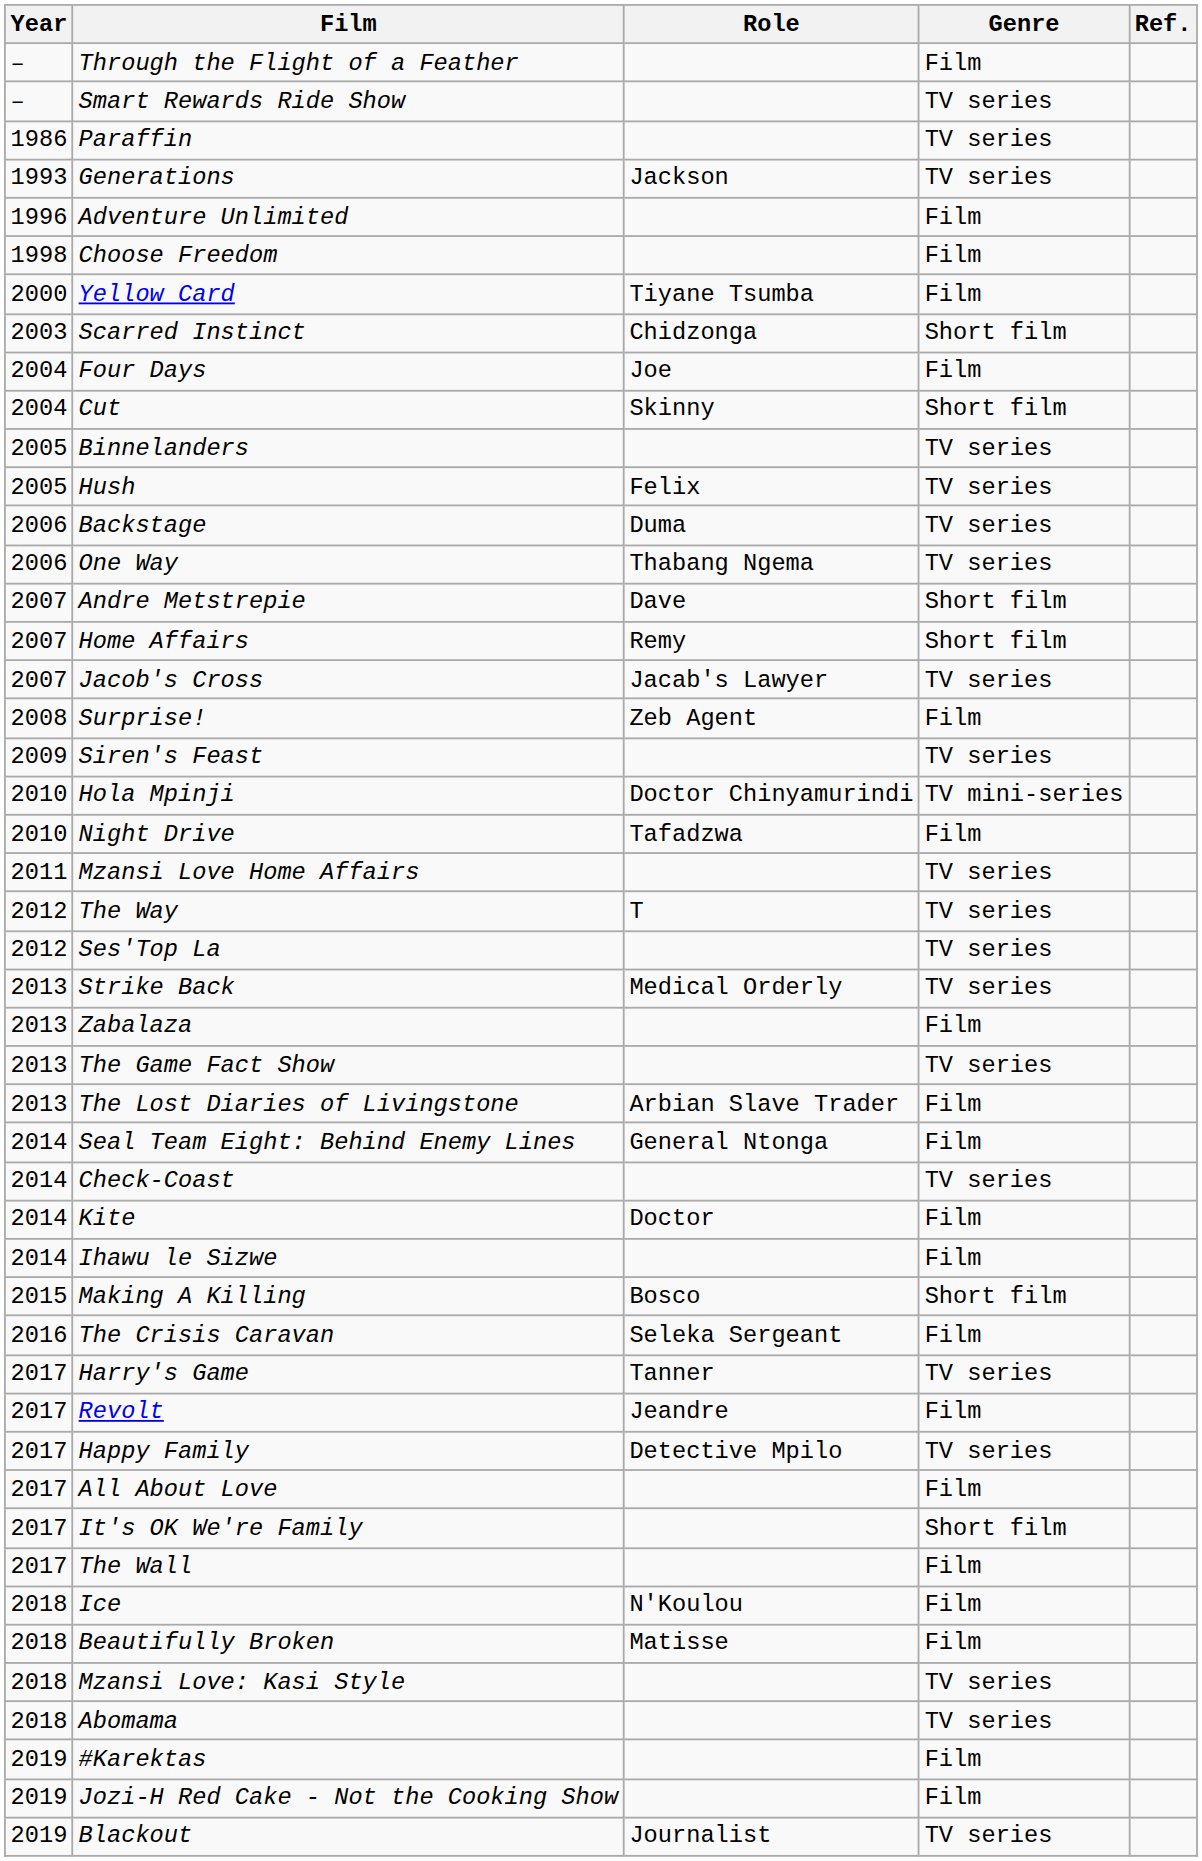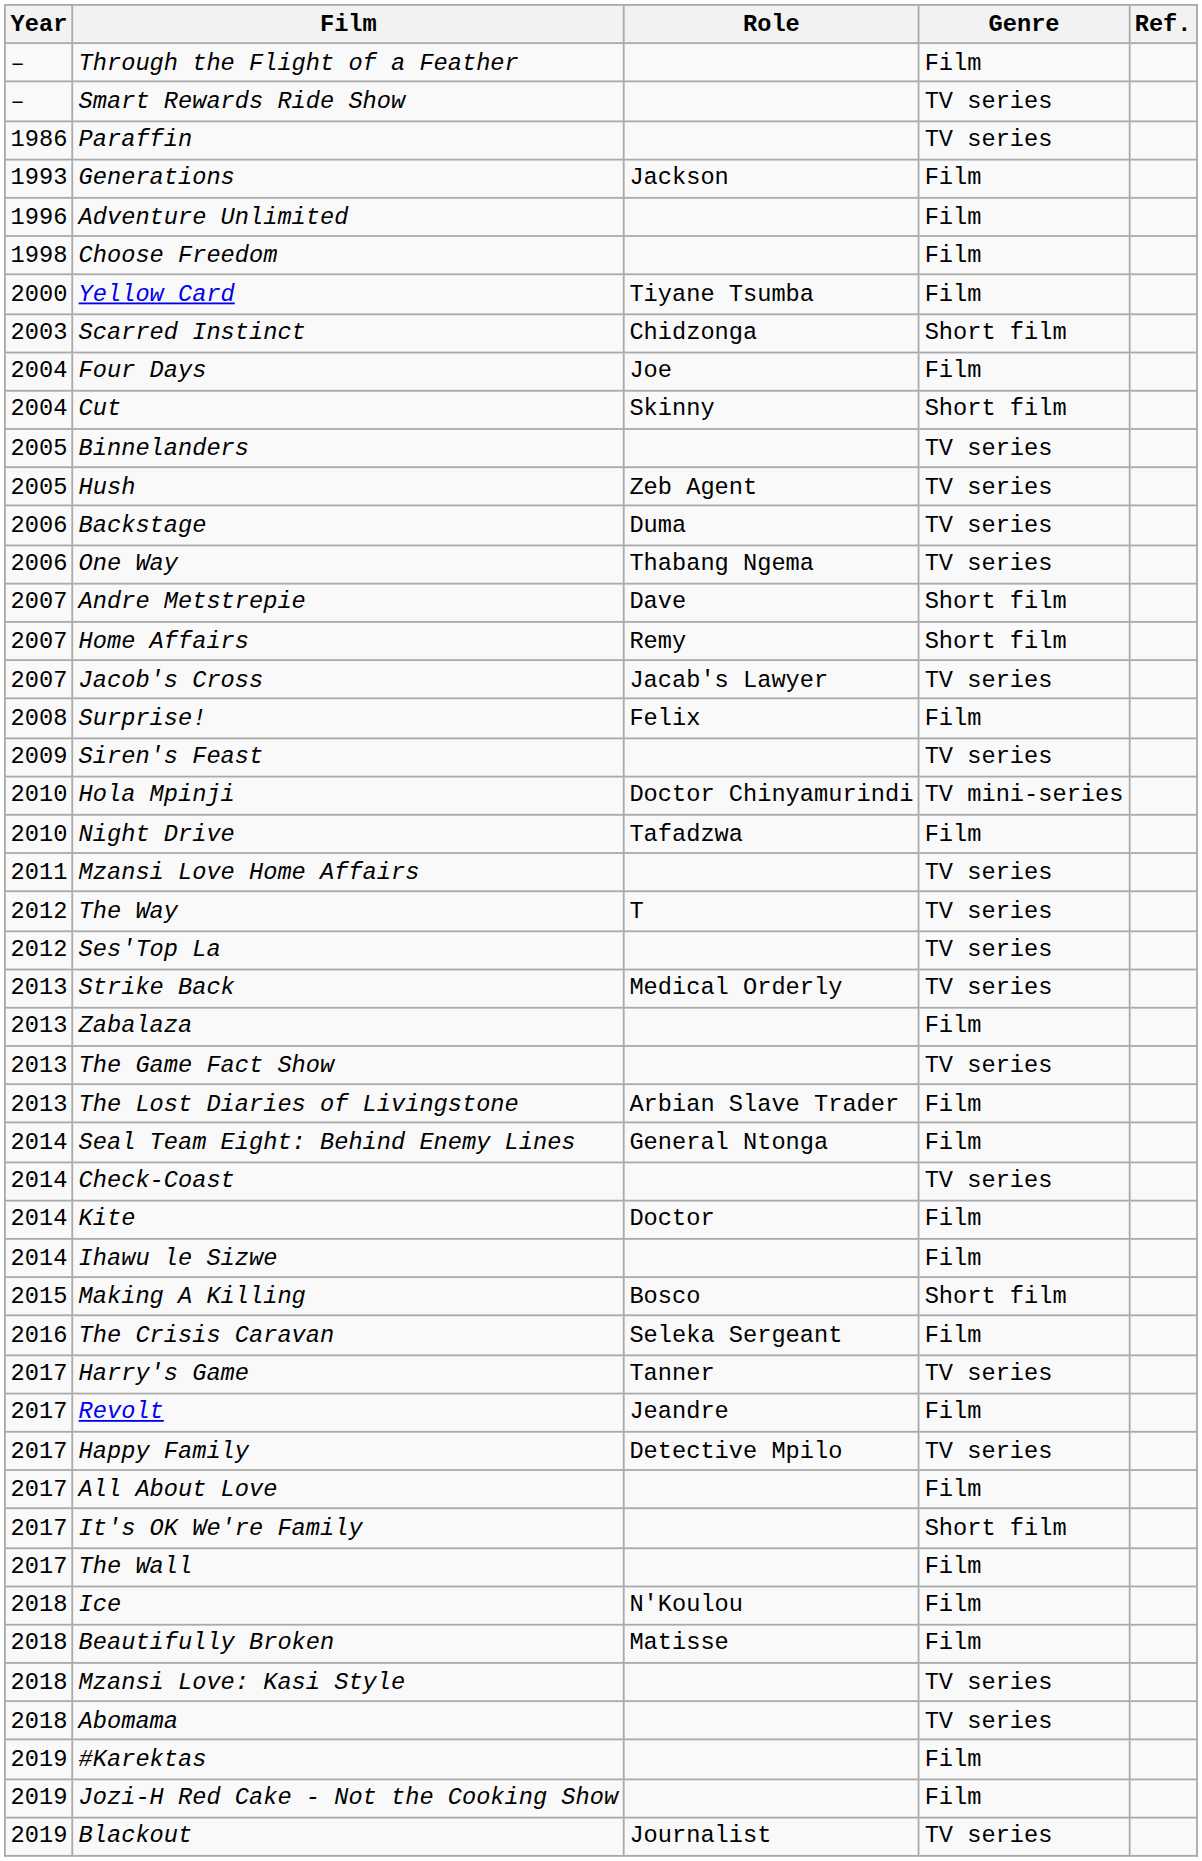 <table class="wikitable">
 <tr>
 <th>Year</th>
 <th>Film</th>
 <th>Role</th>
 <th>Genre</th>
 <th>Ref.</th>
 </tr>
 <tr>
 <td>–</td>
 <td><em>Through the Flight of a Feather</em></td>
 <td></td>
 <td>Film</td>
 <td></td>
 </tr>
 <tr>
 <td>–</td>
 <td><em>Smart Rewards Ride Show</em></td>
 <td></td>
 <td>TV series</td>
 <td></td>
 </tr>
 <tr>
 <td>1986</td>
 <td><em>Paraffin</em></td>
 <td></td>
 <td>TV series</td>
 <td></td>
 </tr>
 <tr>
 <td>1993</td>
 <td><em>Generations</em></td>
 <td>Jackson</td>
-<td>TV series</td>
+<td>Film</td>
 <td></td>
 </tr>
 <tr>
 <td>1996</td>
 <td><em>Adventure Unlimited</em></td>
 <td></td>
 <td>Film</td>
 <td></td>
 </tr>
 <tr>
 <td>1998</td>
 <td><em>Choose Freedom</em></td>
 <td></td>
 <td>Film</td>
 <td></td>
 </tr>
 <tr>
 <td>2000</td>
 <td><em><a href='#'>Yellow Card</a></em></td>
 <td>Tiyane Tsumba</td>
 <td>Film</td>
 <td></td>
 </tr>
 <tr>
 <td>2003</td>
 <td><em>Scarred Instinct</em></td>
 <td>Chidzonga</td>
 <td>Short film</td>
 <td></td>
 </tr>
 <tr>
 <td>2004</td>
 <td><em>Four Days</em></td>
 <td>Joe</td>
 <td>Film</td>
 <td></td>
 </tr>
 <tr>
 <td>2004</td>
 <td><em>Cut</em></td>
 <td>Skinny</td>
 <td>Short film</td>
 <td></td>
 </tr>
 <tr>
 <td>2005</td>
 <td><em>Binnelanders</em></td>
 <td></td>
 <td>TV series</td>
 <td></td>
 </tr>
 <tr>
 <td>2005</td>
 <td><em>Hush</em></td>
-<td>Felix</td>
+<td>Zeb Agent</td>
 <td>TV series</td>
 <td></td>
 </tr>
 <tr>
 <td>2006</td>
 <td><em>Backstage</em></td>
 <td>Duma</td>
 <td>TV series</td>
 <td></td>
 </tr>
 <tr>
 <td>2006</td>
 <td><em>One Way</em></td>
 <td>Thabang Ngema</td>
 <td>TV series</td>
 <td></td>
 </tr>
 <tr>
 <td>2007</td>
 <td><em>Andre Metstrepie</em></td>
 <td>Dave</td>
 <td>Short film</td>
 <td></td>
 </tr>
 <tr>
 <td>2007</td>
 <td><em>Home Affairs</em></td>
 <td>Remy</td>
 <td>Short film</td>
 <td></td>
 </tr>
 <tr>
 <td>2007</td>
 <td><em>Jacob's Cross</em></td>
 <td>Jacab's Lawyer</td>
 <td>TV series</td>
 <td></td>
 </tr>
 <tr>
 <td>2008</td>
 <td><em>Surprise!</em></td>
-<td>Zeb Agent</td>
+<td>Felix</td>
 <td>Film</td>
 <td></td>
 </tr>
 <tr>
 <td>2009</td>
 <td><em>Siren's Feast</em></td>
 <td></td>
 <td>TV series</td>
 <td></td>
 </tr>
 <tr>
 <td>2010</td>
 <td><em>Hola Mpinji</em></td>
 <td>Doctor Chinyamurindi</td>
 <td>TV mini-series</td>
 <td></td>
 </tr>
 <tr>
 <td>2010</td>
 <td><em>Night Drive</em></td>
 <td>Tafadzwa</td>
 <td>Film</td>
 <td></td>
 </tr>
 <tr>
 <td>2011</td>
 <td><em>Mzansi Love Home Affairs</em></td>
 <td></td>
 <td>TV series</td>
 <td></td>
 </tr>
 <tr>
 <td>2012</td>
 <td><em>The Way</em></td>
 <td>T</td>
 <td>TV series</td>
 <td></td>
 </tr>
 <tr>
 <td>2012</td>
 <td><em>Ses'Top La</em></td>
 <td></td>
 <td>TV series</td>
 <td></td>
 </tr>
 <tr>
 <td>2013</td>
 <td><em>Strike Back</em></td>
 <td>Medical Orderly</td>
 <td>TV series</td>
 <td></td>
 </tr>
 <tr>
 <td>2013</td>
 <td><em>Zabalaza</em></td>
 <td></td>
 <td>Film</td>
 <td></td>
 </tr>
 <tr>
 <td>2013</td>
 <td><em>The Game Fact Show</em></td>
 <td></td>
 <td>TV series</td>
 <td></td>
 </tr>
 <tr>
 <td>2013</td>
 <td><em>The Lost Diaries of Livingstone</em></td>
 <td>Arbian Slave Trader</td>
 <td>Film</td>
 <td></td>
 </tr>
 <tr>
 <td>2014</td>
 <td><em>Seal Team Eight: Behind Enemy Lines</em></td>
 <td>General Ntonga</td>
 <td>Film</td>
 <td></td>
 </tr>
 <tr>
 <td>2014</td>
 <td><em>Check-Coast</em></td>
 <td></td>
 <td>TV series</td>
 <td></td>
 </tr>
 <tr>
 <td>2014</td>
 <td><em>Kite</em></td>
 <td>Doctor</td>
 <td>Film</td>
 <td></td>
 </tr>
 <tr>
 <td>2014</td>
 <td><em>Ihawu le Sizwe</em></td>
 <td></td>
 <td>Film</td>
 <td></td>
 </tr>
 <tr>
 <td>2015</td>
 <td><em>Making A Killing</em></td>
 <td>Bosco</td>
 <td>Short film</td>
 <td></td>
 </tr>
 <tr>
 <td>2016</td>
 <td><em>The Crisis Caravan</em></td>
 <td>Seleka Sergeant</td>
 <td>Film</td>
 <td></td>
 </tr>
 <tr>
 <td>2017</td>
 <td><em>Harry's Game</em></td>
 <td>Tanner</td>
 <td>TV series</td>
 <td></td>
 </tr>
 <tr>
 <td>2017</td>
 <td><em><a href='#'>Revolt</a></em></td>
 <td>Jeandre</td>
 <td>Film</td>
 <td></td>
 </tr>
 <tr>
 <td>2017</td>
 <td><em>Happy Family</em></td>
 <td>Detective Mpilo</td>
 <td>TV series</td>
 <td></td>
 </tr>
 <tr>
 <td>2017</td>
 <td><em>All About Love</em></td>
 <td></td>
 <td>Film</td>
 <td></td>
 </tr>
 <tr>
 <td>2017</td>
 <td><em>It's OK We're Family</em></td>
 <td></td>
 <td>Short film</td>
 <td></td>
 </tr>
 <tr>
 <td>2017</td>
 <td><em>The Wall</em></td>
 <td></td>
 <td>Film</td>
 <td></td>
 </tr>
 <tr>
 <td>2018</td>
 <td><em>Ice</em></td>
 <td>N'Koulou</td>
 <td>Film</td>
 <td></td>
 </tr>
 <tr>
 <td>2018</td>
 <td><em>Beautifully Broken</em></td>
 <td>Matisse</td>
 <td>Film</td>
 <td></td>
 </tr>
 <tr>
 <td>2018</td>
 <td><em>Mzansi Love: Kasi Style</em></td>
 <td></td>
 <td>TV series</td>
 <td></td>
 </tr>
 <tr>
 <td>2018</td>
 <td><em>Abomama</em></td>
 <td></td>
 <td>TV series</td>
 <td></td>
 </tr>
 <tr>
 <td>2019</td>
 <td><em>#Karektas</em></td>
 <td></td>
 <td>Film</td>
 <td></td>
 </tr>
 <tr>
 <td>2019</td>
 <td><em>Jozi-H Red Cake - Not the Cooking Show</em></td>
 <td></td>
 <td>Film</td>
 <td></td>
 </tr>
 <tr>
 <td>2019</td>
 <td><em>Blackout</em></td>
 <td>Journalist</td>
 <td>TV series</td>
 <td></td>
 </tr>
 </table>
